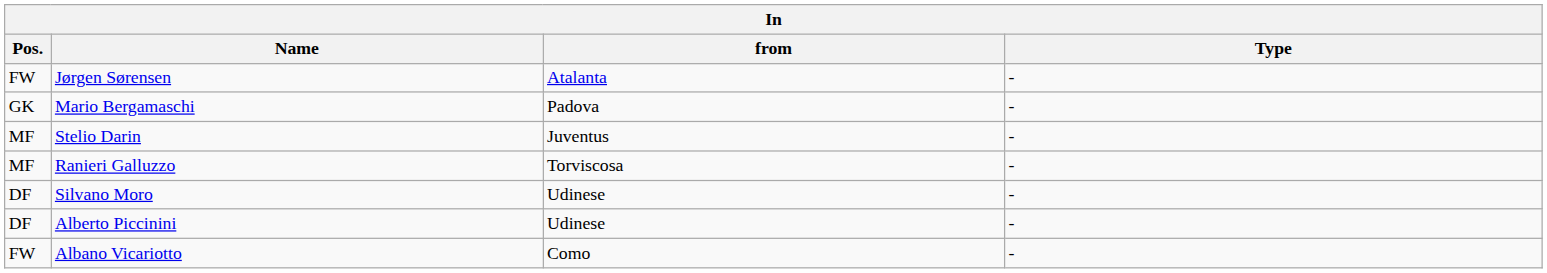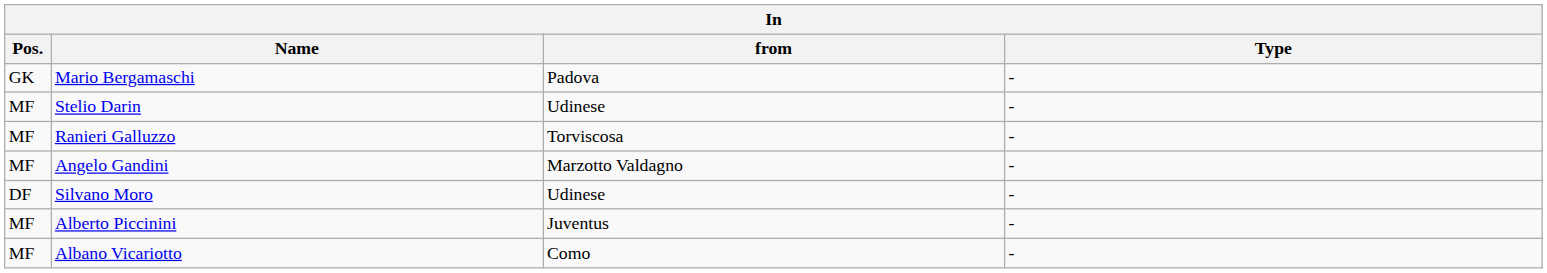 <table class="wikitable" style="font-size:90%;width:99%;">
 <tr>
 <th colspan="4">In</th>
 </tr>
 <tr>
 <th width=3%>Pos.</th>
 <th width=32%>Name</th>
 <th width=30%>from</th>
 <th width=35%>Type</th>
 </tr>
 <tr>
-<td>FW</td>
-<td><a href='#'>Jørgen Sørensen</a></td>
-<td><a href='#'>Atalanta</a></td>
-<td>-</td>
-</tr>
-<tr>
 <td>GK</td>
 <td><a href='#'>Mario Bergamaschi</a></td>
 <td>Padova</td>
 <td>-</td>
 </tr>
 <tr>
 <td>MF</td>
 <td><a href='#'>Stelio Darin</a></td>
-<td>Juventus</td>
+<td>Udinese</td>
 <td>-</td>
 </tr>
 <tr>
 <td>MF</td>
 <td><a href='#'>Ranieri Galluzzo</a></td>
 <td>Torviscosa</td>
 <td>-</td>
 </tr>
 <tr>
+<td>MF</td>
+<td><a href='#'>Angelo Gandini</a></td>
+<td>Marzotto Valdagno</td>
+<td>-</td>
+</tr>
+<tr>
 <td>DF</td>
 <td><a href='#'>Silvano Moro</a></td>
 <td>Udinese</td>
 <td>-</td>
 </tr>
 <tr>
-<td>DF</td>
+<td>MF</td>
 <td><a href='#'>Alberto Piccinini</a></td>
-<td>Udinese</td>
+<td>Juventus</td>
 <td>-</td>
 </tr>
 <tr>
-<td>FW</td>
+<td>MF</td>
 <td><a href='#'>Albano Vicariotto</a></td>
 <td>Como</td>
 <td>-</td>
 </tr>
 </table>
